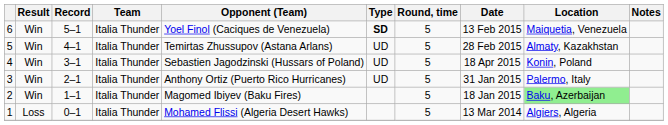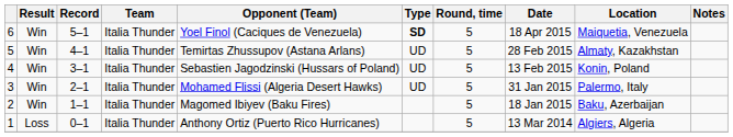 <table class="wikitable" style="text-align:center; font-size:95%">
 <tr>
 <th></th>
 <th>Result</th>
 <th>Record</th>
 <th>Team</th>
 <th>Opponent (Team)</th>
 <th>Type</th>
 <th>Round, time</th>
 <th>Date</th>
 <th>Location</th>
 <th>Notes</th>
 </tr>
 <tr>
 <td>6</td>
 <td>Win</td>
 <td>5–1</td>
 <td>Italia Thunder</td>
 <td align=left> <a href='#'>Yoel Finol</a> (Caciques de Venezuela)</td>
 <td><strong>SD</strong></td>
 <td>5</td>
-<td>13 Feb 2015</td>
+<td>18 Apr 2015</td>
 <td align=left> <a href='#'>Maiquetia</a>, Venezuela</td>
 <td></td>
 </tr>
 <tr>
 <td>5</td>
 <td>Win</td>
 <td>4–1</td>
 <td>Italia Thunder</td>
 <td align=left> Temirtas Zhussupov (Astana Arlans)</td>
 <td>UD</td>
 <td>5</td>
 <td>28 Feb 2015</td>
 <td align=left> <a href='#'>Almaty</a>, Kazakhstan</td>
 <td></td>
 </tr>
 <tr>
 <td>4</td>
 <td>Win</td>
 <td>3–1</td>
 <td>Italia Thunder</td>
 <td align=left> Sebastien Jagodzinski (Hussars of Poland)</td>
 <td>UD</td>
 <td>5</td>
-<td>18 Apr 2015</td>
+<td>13 Feb 2015</td>
 <td align=left> <a href='#'>Konin</a>, Poland</td>
 <td></td>
 </tr>
 <tr>
 <td>3</td>
 <td>Win</td>
 <td>2–1</td>
 <td>Italia Thunder</td>
-<td align=left> Anthony Ortiz (Puerto Rico Hurricanes)</td>
+<td align=left>  <a href='#'>Mohamed Flissi</a> (Algeria Desert Hawks)</td>
 <td>UD</td>
 <td>5</td>
 <td>31 Jan 2015</td>
 <td align=left> <a href='#'>Palermo</a>, Italy</td>
 <td></td>
 </tr>
 <tr>
 <td>2</td>
 <td>Win</td>
 <td>1–1</td>
 <td>Italia Thunder</td>
 <td align=left> Magomed Ibiyev (Baku Fires)</td>
 <td></td>
 <td>5</td>
 <td>18 Jan 2015</td>
-<td align=left style="background: lightgreen;"> <a href='#'>Baku</a>, Azerbaijan</td>
+<td align=left> <a href='#'>Baku</a>, Azerbaijan</td>
 <td></td>
 </tr>
 <tr>
 <td>1</td>
 <td>Loss</td>
 <td>0–1</td>
 <td>Italia Thunder</td>
-<td align=left>  <a href='#'>Mohamed Flissi</a> (Algeria Desert Hawks)</td>
+<td align=left> Anthony Ortiz (Puerto Rico Hurricanes)</td>
 <td></td>
 <td>5</td>
 <td>13 Mar 2014</td>
 <td align=left> <a href='#'>Algiers</a>, Algeria</td>
 <td></td>
 </tr>
 <tr>
 </tr>
 </table>
